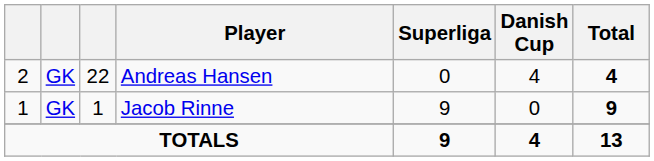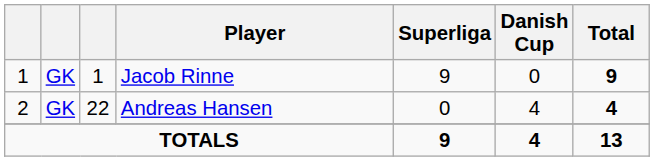 <table class="wikitable sortable" style="font-size: 95%; text-align: center;">
 <tr>
 <th width=20></th>
 <th width=20></th>
 <th width=20></th>
 <th width=200>Player</th>
 <th width=50>Superliga</th>
 <th width=50>Danish Cup</th>
 <th width=50>Total</th>
 </tr>
 <tr>
+<td rowspan=1>1</td>
+<td><a href='#'>GK</a></td>
+<td>1</td>
+<td align=left> <a href='#'>Jacob Rinne</a></td>
+<td>9</td>
+<td>0</td>
+<td><strong>9</strong></td>
+</tr>
+<tr>
 <td rowspan=1>2</td>
 <td><a href='#'>GK</a></td>
 <td>22</td>
 <td align=left> <a href='#'>Andreas Hansen</a></td>
 <td>0</td>
 <td>4</td>
 <td><strong>4</strong></td>
-</tr>
-<tr>
-<td rowspan=1>1</td>
-<td><a href='#'>GK</a></td>
-<td>1</td>
-<td align=left> <a href='#'>Jacob Rinne</a></td>
-<td>9</td>
-<td>0</td>
-<td><strong>9</strong></td>
 </tr>
 <tr>
 </tr>
 <tr>
 <td colspan="4"><strong>TOTALS</strong></td>
 <td><strong>9</strong></td>
 <td><strong>4</strong></td>
 <td><strong>13</strong></td>
 </tr>
 </table>
